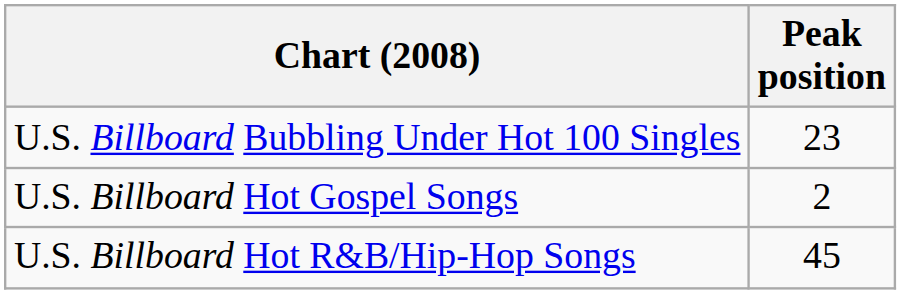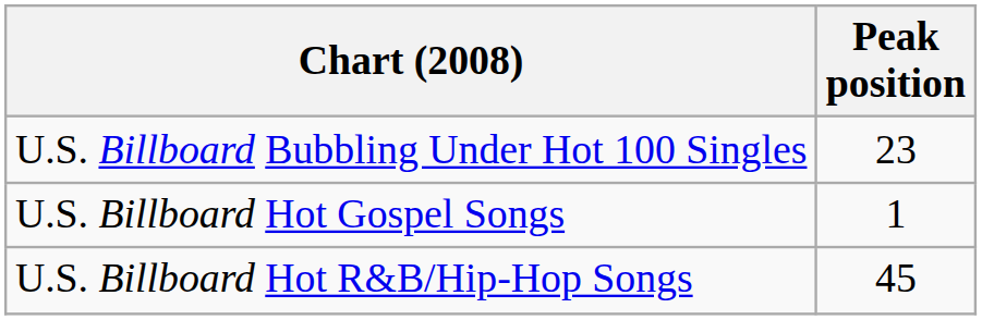 <table class="wikitable sortable">
 <tr>
 <th>Chart (2008)</th>
 <th>Peak<br>position </th>
 </tr>
 <tr>
 <td>U.S. <a href='#'><em>Billboard</em></a> <a href='#'>Bubbling Under Hot 100 Singles</a></td>
 <td align="center">23</td>
 </tr>
 <tr>
 <td>U.S. <em>Billboard</em> <a href='#'>Hot Gospel Songs</a></td>
-<td align="center">2</td>
+<td align="center">1</td>
 </tr>
 <tr>
 <td>U.S. <em>Billboard</em> <a href='#'>Hot R&B/Hip-Hop Songs</a></td>
 <td align="center">45</td>
 </tr>
 </table>
